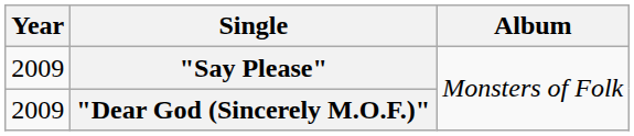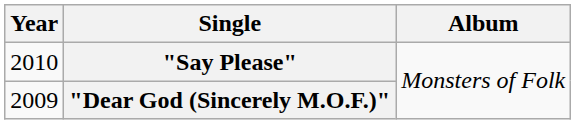 <table class="wikitable plainrowheaders" style="text-align:center;">
 <tr>
 <th scope="col">Year</th>
 <th scope="col">Single</th>
 <th scope="col">Album</th>
 </tr>
 <tr>
-<td>2009</td>
+<td>2010</td>
 <th scope="row">"Say Please"</th>
 <td style="text-align:left;" rowspan="2"><em>Monsters of Folk</em></td>
 </tr>
 <tr>
 <td>2009</td>
 <th scope="row">"Dear God (Sincerely M.O.F.)"</th>
 </tr>
 </table>
